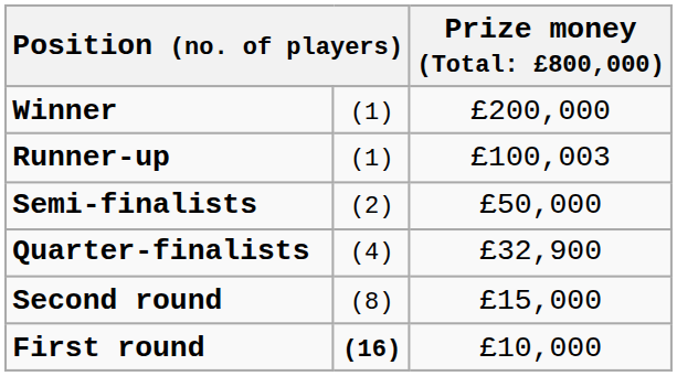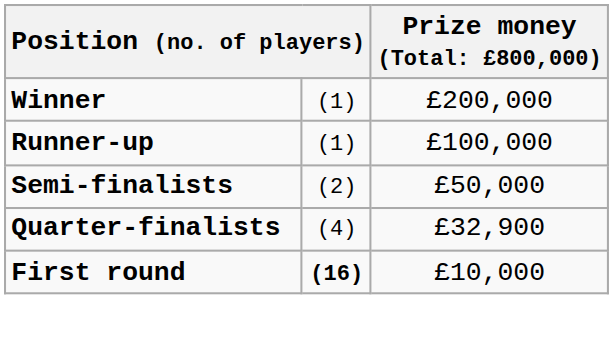 <table class="wikitable">
 <tr>
 <th colspan=2>Position <small>(no. of players)</small></th>
 <th>Prize money<br><small>(Total: £800,000)</small></th>
 </tr>
 <tr>
 <td><strong>Winner</strong></td>
 <td align=center><small>(1)</small></td>
 <td align=center>£200,000</td>
 </tr>
 <tr>
 <td><strong>Runner-up</strong></td>
 <td align=center><small>(1)</small></td>
-<td align=center>£100,003</td>
+<td align=center>£100,000</td>
 </tr>
 <tr>
 <td><strong>Semi-finalists</strong></td>
 <td align=center><small>(2)</small></td>
 <td align=center>£50,000</td>
 </tr>
 <tr>
 <td><strong>Quarter-finalists</strong></td>
 <td align=center><small>(4)</small></td>
 <td align=center>£32,900</td>
 </tr>
 <tr>
-<td><strong>Second round</strong></td>
-<td align=center><small>(8)</small></td>
-<td align=center>£15,000</td>
-</tr>
-<tr>
 <td><strong>First round</strong></td>
 <td align=center><strong><small>(16)</small></strong></td>
 <td align=center>£10,000</td>
 </tr>
 </table>
